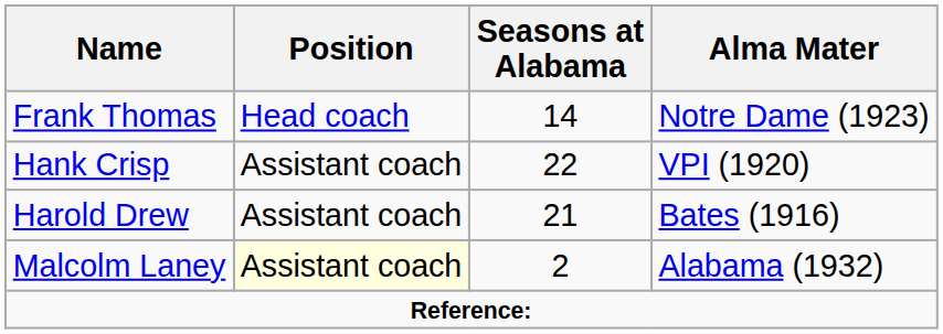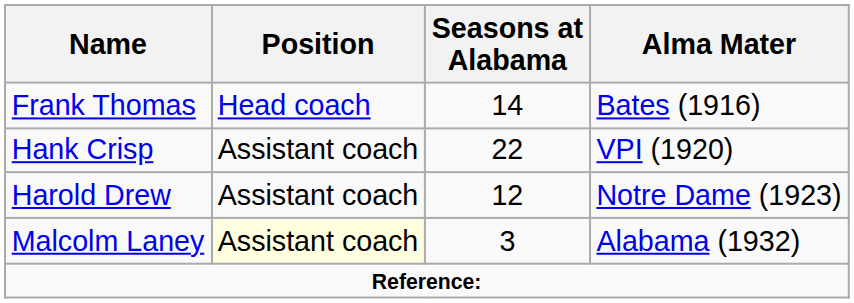 <table class="wikitable" border="1" style="font-size:90%;">
 <tr>
 <th>Name</th>
 <th>Position</th>
 <th>Seasons at<br>Alabama</th>
 <th>Alma Mater</th>
 </tr>
 <tr>
 <td><a href='#'>Frank Thomas</a></td>
 <td><a href='#'>Head coach</a></td>
 <td align=center>14</td>
-<td><a href='#'>Notre Dame</a> (1923)</td>
+<td><a href='#'>Bates</a> (1916)</td>
 </tr>
 <tr>
 <td><a href='#'>Hank Crisp</a></td>
 <td>Assistant coach</td>
 <td align=center>22</td>
 <td><a href='#'>VPI</a> (1920)</td>
 </tr>
 <tr>
 <td><a href='#'>Harold Drew</a></td>
 <td>Assistant coach</td>
-<td align=center>21</td>
-<td><a href='#'>Bates</a> (1916)</td>
+<td align=center>12</td>
+<td><a href='#'>Notre Dame</a> (1923)</td>
 </tr>
 <tr>
 <td><a href='#'>Malcolm Laney</a></td>
 <td style="background: lightyellow;">Assistant coach</td>
-<td align=center>2</td>
+<td align=center>3</td>
 <td><a href='#'>Alabama</a> (1932)</td>
 </tr>
 <tr>
 <td colspan="4" style="font-size: 8pt" align="center"><strong>Reference:</strong></td>
 </tr>
 </table>
